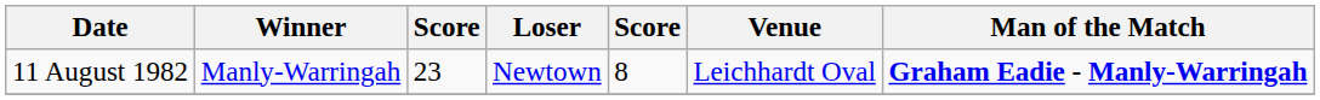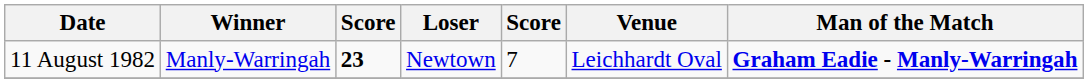 <table class="wikitable">
 <tr>
 <th>Date</th>
 <th>Winner</th>
 <th>Score</th>
 <th>Loser</th>
 <th>Score</th>
 <th>Venue</th>
 <th>Man of the Match</th>
 </tr>
 <tr>
 <td>11 August 1982</td>
 <td> <a href='#'>Manly-Warringah</a></td>
-<td>23</td>
+<td><strong>23</strong></td>
 <td> <a href='#'>Newtown</a></td>
-<td>8</td>
+<td>7</td>
 <td><a href='#'>Leichhardt Oval</a></td>
 <td><strong><a href='#'>Graham Eadie</a> - <a href='#'>Manly-Warringah</a></strong></td>
 </tr>
 <tr>
 </tr>
 </table>
